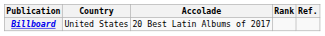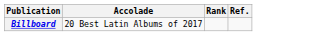 <table class="sortable wikitable plainrowheaders">
 <tr>
 <th scope="col">Publication</th>
-<th scope="col">Country</th>
 <th scope="col">Accolade</th>
 <th scope="col">Rank</th>
 <th scope="col">Ref.</th>
 </tr>
 <tr>
 <th scope="row"><em><a href='#'>Billboard</a></em></th>
-<td>United States</td>
 <td>20 Best Latin Albums of 2017</td>
 <td></td>
 <td></td>
 </tr>
 </table>
